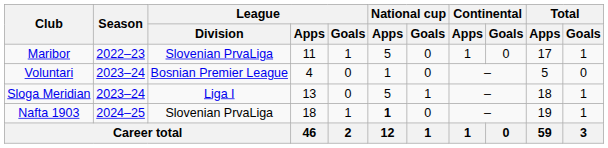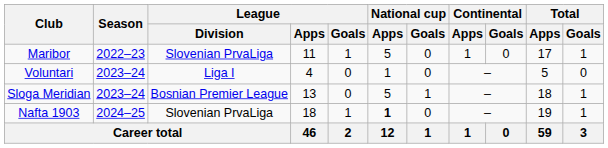 <table class="wikitable" style="text-align:center">
 <tr>
 <th rowspan=2>Club</th>
 <th rowspan=2>Season</th>
 <th colspan=3>League</th>
 <th colspan=2>National cup</th>
 <th colspan=2>Continental</th>
 <th colspan=2>Total</th>
 </tr>
 <tr>
 <th>Division</th>
 <th>Apps</th>
 <th>Goals</th>
 <th>Apps</th>
 <th>Goals</th>
 <th>Apps</th>
 <th>Goals</th>
 <th>Apps</th>
 <th>Goals</th>
 </tr>
 <tr>
 <td><a href='#'>Maribor</a></td>
 <td><a href='#'>2022–23</a></td>
 <td><a href='#'>Slovenian PrvaLiga</a></td>
 <td>11</td>
 <td>1</td>
 <td>5</td>
 <td>0</td>
 <td>1</td>
 <td>0</td>
 <td>17</td>
 <td>1</td>
 </tr>
 <tr>
 <td><a href='#'>Voluntari</a></td>
 <td><a href='#'>2023–24</a></td>
-<td><a href='#'>Bosnian Premier League</a></td>
+<td><a href='#'>Liga I</a></td>
 <td>4</td>
 <td>0</td>
 <td>1</td>
 <td>0</td>
 <td colspan=2>–</td>
 <td>5</td>
 <td>0</td>
 </tr>
 <tr>
 <td><a href='#'>Sloga Meridian</a></td>
 <td><a href='#'>2023–24</a></td>
-<td><a href='#'>Liga I</a></td>
+<td><a href='#'>Bosnian Premier League</a></td>
 <td>13</td>
 <td>0</td>
 <td>5</td>
 <td>1</td>
 <td colspan=2>–</td>
 <td>18</td>
 <td>1</td>
 </tr>
 <tr>
 <td><a href='#'>Nafta 1903</a></td>
 <td><a href='#'>2024–25</a></td>
 <td>Slovenian PrvaLiga</td>
 <td>18</td>
 <td>1</td>
 <td><strong>1</strong></td>
 <td>0</td>
 <td colspan=2>–</td>
 <td>19</td>
 <td>1</td>
 </tr>
 <tr>
 <th colspan=3>Career total</th>
 <th>46</th>
 <th>2</th>
 <th>12</th>
 <th>1</th>
 <th>1</th>
 <th>0</th>
 <th>59</th>
 <th>3</th>
 </tr>
 </table>
